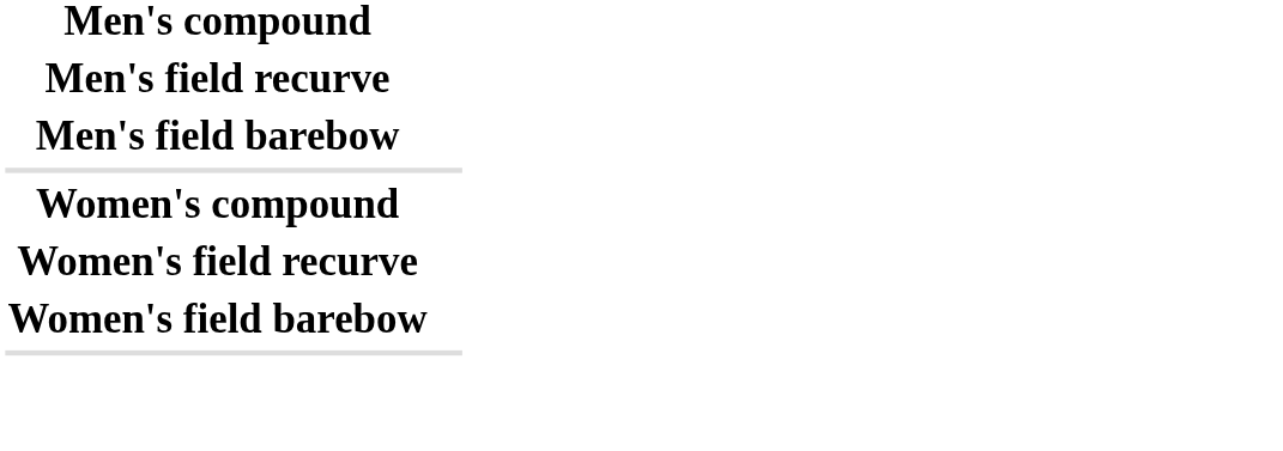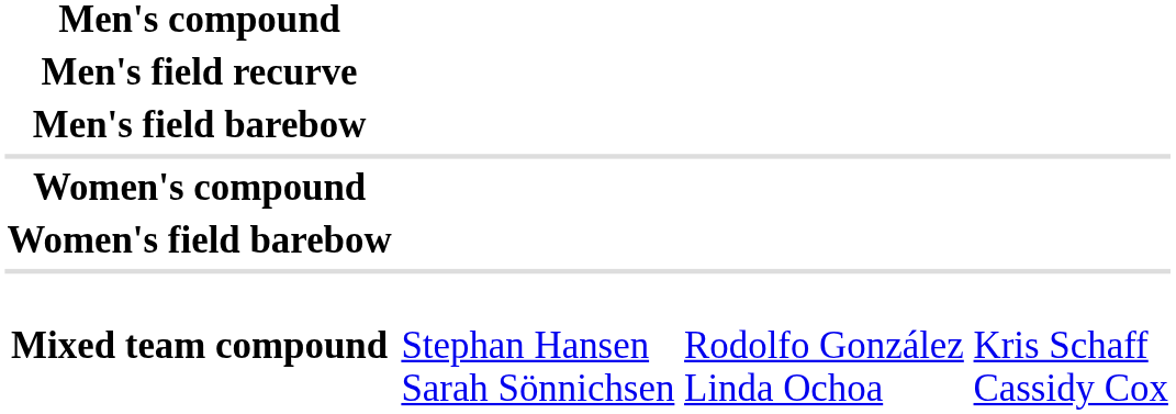 <table>
 <tr>
 <th scope="row">Men's compound</th>
 <td></td>
 <td></td>
 <td></td>
 </tr>
 <tr>
 <th scope="row">Men's field recurve</th>
 <td></td>
 <td></td>
 <td></td>
 </tr>
 <tr>
 <th scope="row">Men's field barebow</th>
 <td></td>
 <td></td>
 <td></td>
 </tr>
 <tr bgcolor=#DDDDDD>
 <td colspan=4></td>
 </tr>
 <tr>
 <th scope="row">Women's compound</th>
 <td></td>
 <td></td>
 <td></td>
 </tr>
 <tr>
-<th scope="row">Women's field recurve</th>
-<td></td>
-<td></td>
-<td></td>
-</tr>
-<tr>
 <th scope="row">Women's field barebow</th>
 <td></td>
 <td></td>
 <td></td>
 </tr>
 <tr bgcolor=#DDDDDD>
 <td colspan=4></td>
 </tr>
+<tr>
+<th scope="row">Mixed team compound</th>
+<td><br><a href='#'>Stephan Hansen</a><br><a href='#'>Sarah Sönnichsen</a></td>
+<td><br><a href='#'>Rodolfo González</a><br><a href='#'>Linda Ochoa</a></td>
+<td><br><a href='#'>Kris Schaff</a><br><a href='#'>Cassidy Cox</a></td>
+</tr>
 </table>
